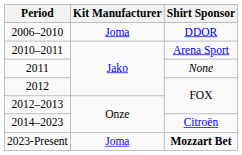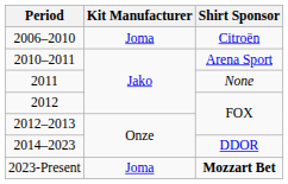 <table class="wikitable" style="text-align:center">
 <tr>
 <th>Period</th>
 <th>Kit Manufacturer</th>
 <th>Shirt Sponsor</th>
 </tr>
 <tr>
 <td>2006–2010</td>
 <td><a href='#'>Joma</a></td>
-<td><a href='#'>DDOR</a></td>
+<td><a href='#'>Citroën</a></td>
 </tr>
 <tr>
 <td>2010–2011</td>
 <td rowspan="3"><a href='#'>Jako</a></td>
 <td><a href='#'>Arena Sport</a></td>
 </tr>
 <tr>
 <td>2011</td>
 <td><em>None</em></td>
 </tr>
 <tr>
 <td>2012</td>
 <td rowspan="2">FOX</td>
 </tr>
 <tr>
 <td>2012–2013</td>
 <td rowspan="2">Onze</td>
 </tr>
 <tr>
 <td>2014–2023</td>
-<td><a href='#'>Citroën</a></td>
+<td><a href='#'>DDOR</a></td>
 </tr>
 <tr>
 <td>2023-Present</td>
 <td><a href='#'>Joma</a></td>
 <td><strong>Mozzart Bet</strong></td>
 </tr>
 </table>
